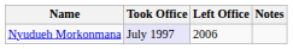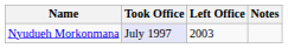 <table class="wikitable">
 <tr>
 <th>Name</th>
 <th>Took Office</th>
 <th>Left Office</th>
 <th>Notes</th>
 </tr>
 <tr>
 <td><a href='#'>Nyudueh Morkonmana</a></td>
 <td style="background: lavender;">July 1997</td>
-<td>2006</td>
+<td>2003</td>
 <td></td>
 </tr>
 </table>
